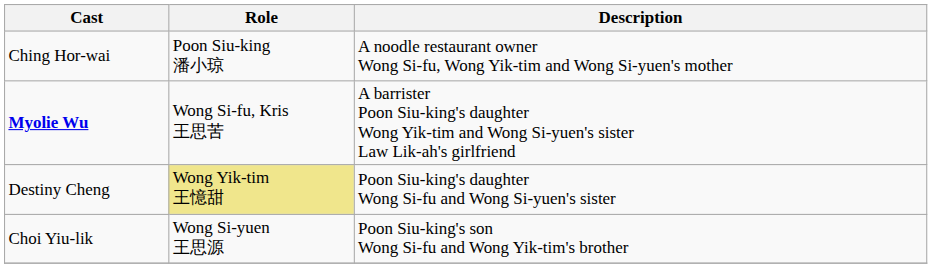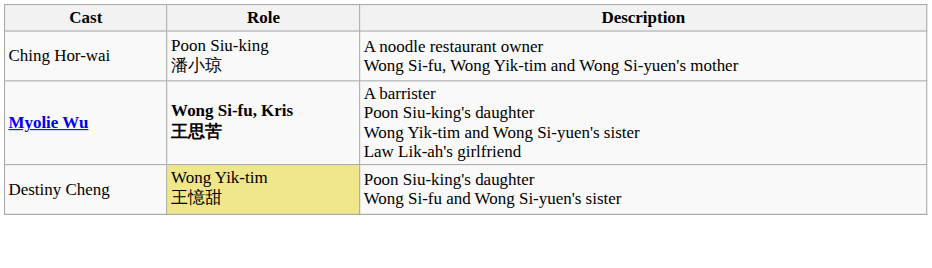 <table class="wikitable" width="55%">
 <tr>
 <th>Cast</th>
 <th>Role</th>
 <th>Description</th>
 </tr>
 <tr>
 <td>Ching Hor-wai</td>
 <td>Poon Siu-king<br>潘小琼</td>
 <td>A noodle restaurant owner<br>Wong Si-fu, Wong Yik-tim and Wong Si-yuen's mother</td>
 </tr>
 <tr>
 <td><strong><a href='#'>Myolie Wu</a></strong></td>
-<td>Wong Si-fu, Kris<br>王思苦</td>
+<td><strong>Wong Si-fu, Kris<br>王思苦</strong></td>
 <td>A barrister<br>Poon Siu-king's daughter<br>Wong Yik-tim and Wong Si-yuen's sister<br>Law Lik-ah's girlfriend</td>
 </tr>
 <tr>
 <td>Destiny Cheng</td>
 <td style="background: khaki;">Wong Yik-tim<br>王憶甜</td>
 <td>Poon Siu-king's daughter<br>Wong Si-fu and Wong Si-yuen's sister</td>
 </tr>
 <tr>
-<td>Choi Yiu-lik</td>
-<td>Wong Si-yuen<br>王思源</td>
-<td>Poon Siu-king's son<br>Wong Si-fu and Wong Yik-tim's brother</td>
-</tr>
-<tr>
 </tr>
 </table>
